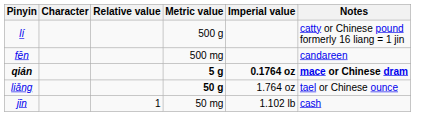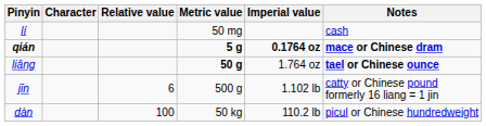 <table class="wikitable">
 <tr>
 <th>Pinyin</th>
 <th>Character</th>
 <th>Relative value</th>
 <th>Metric value</th>
 <th>Imperial value</th>
 <th>Notes</th>
 </tr>
 <tr>
 <td align=center><em><a href='#'>lí</a></em></td>
 <td align=right></td>
 <td align=right></td>
-<td align=right>500 g</td>
+<td align=right>50 mg</td>
 <td align=right></td>
-<td align=left><a href='#'>catty</a> or Chinese <a href='#'>pound</a><br> formerly 16 liang = 1 jin</td>
-</tr>
-<tr>
-<td align=center><em><a href='#'>fēn</a></em></td>
-<td align=right></td>
-<td align=right></td>
-<td align=right>500 mg</td>
-<td align=right></td>
-<td align=left><a href='#'>candareen</a></td>
+<td align=left><a href='#'>cash</a></td>
 </tr>
 <tr>
 <td align=center><strong><em>qián</em></strong></td>
 <td align=right><strong></strong></td>
 <td align=right><strong></strong></td>
 <td align=right><strong>5 g</strong></td>
 <td align=right><strong>0.1764 oz</strong></td>
 <td align=left><strong><a href='#'>mace</a> or Chinese <a href='#'>dram</a></strong></td>
 </tr>
 <tr>
 <td align=center><em><a href='#'>liǎng</a></em></td>
 <td align=right></td>
 <td align=right></td>
 <td align=right><strong>50 g</strong></td>
 <td align=right>1.764 oz</td>
-<td align=left><a href='#'>tael</a> or Chinese <a href='#'>ounce</a></td>
+<td align=left><strong><a href='#'>tael</a> or Chinese <a href='#'>ounce</a></strong></td>
 </tr>
 <tr>
 <td align=center><em><a href='#'>jīn</a></em></td>
 <td align=right></td>
-<td align=right>1</td>
-<td align=right>50 mg</td>
+<td align=right>6</td>
+<td align=right>500 g</td>
 <td align=right>1.102 lb</td>
-<td align=left><a href='#'>cash</a></td>
+<td align=left><a href='#'>catty</a> or Chinese <a href='#'>pound</a><br> formerly 16 liang = 1 jin</td>
+</tr>
+<tr>
+<td align=center><em><a href='#'>dàn</a></em></td>
+<td align=right></td>
+<td align=right>100</td>
+<td align=right>50 kg</td>
+<td align=right>110.2 lb</td>
+<td align=left><a href='#'>picul</a> or Chinese <a href='#'>hundredweight</a></td>
 </tr>
 </table>
